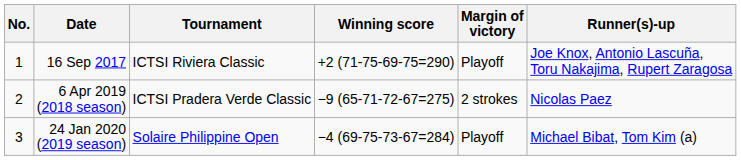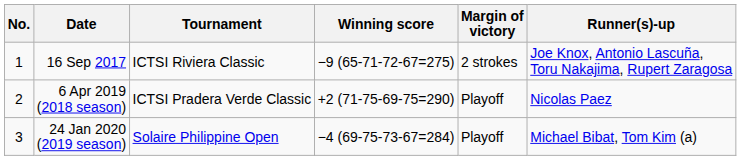 <table class="wikitable" style="font-size:95%;">
 <tr>
 <th>No.</th>
 <th>Date</th>
 <th>Tournament</th>
 <th>Winning score</th>
 <th>Margin of<br>victory</th>
 <th>Runner(s)-up</th>
 </tr>
 <tr>
 <td align=center>1</td>
 <td align=right>16 Sep <a href='#'>2017</a></td>
 <td>ICTSI Riviera Classic</td>
-<td>+2 (71-75-69-75=290)</td>
-<td>Playoff</td>
+<td>−9 (65-71-72-67=275)</td>
+<td>2 strokes</td>
 <td> <a href='#'>Joe Knox</a>,  <a href='#'>Antonio Lascuña</a>,<br> <a href='#'>Toru Nakajima</a>,  <a href='#'>Rupert Zaragosa</a></td>
 </tr>
 <tr>
 <td align=center>2</td>
 <td align=right>6 Apr 2019<br>(<a href='#'>2018 season</a>)</td>
 <td>ICTSI Pradera Verde Classic</td>
-<td>−9 (65-71-72-67=275)</td>
-<td>2 strokes</td>
+<td>+2 (71-75-69-75=290)</td>
+<td>Playoff</td>
 <td> <a href='#'>Nicolas Paez</a></td>
 </tr>
 <tr>
 <td align=center>3</td>
 <td align=right>24 Jan 2020<br>(<a href='#'>2019 season</a>)</td>
 <td><a href='#'>Solaire Philippine Open</a></td>
 <td>−4 (69-75-73-67=284)</td>
 <td>Playoff</td>
 <td> <a href='#'>Michael Bibat</a>,  <a href='#'>Tom Kim</a> (a)</td>
 </tr>
 </table>
